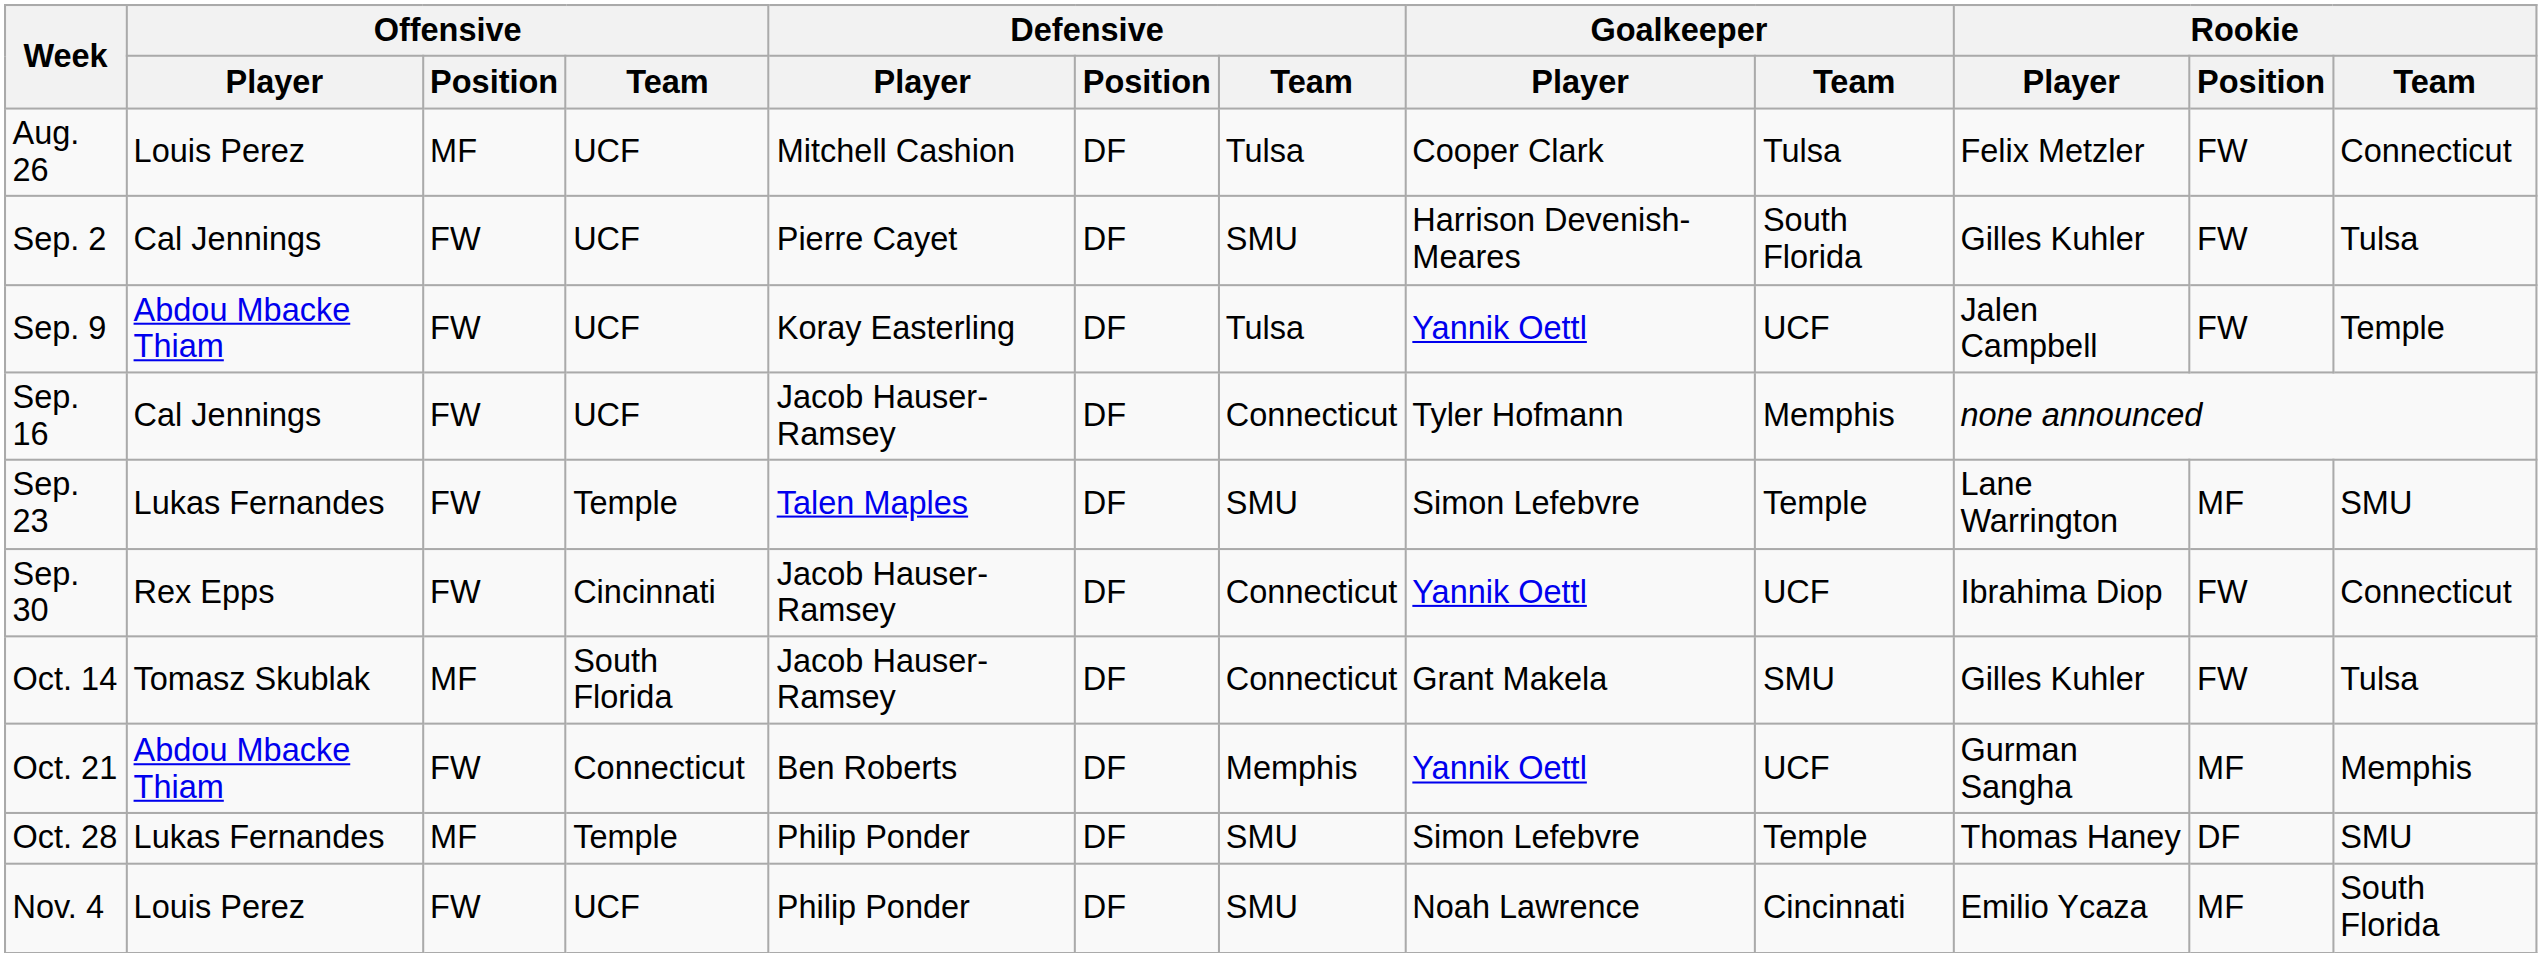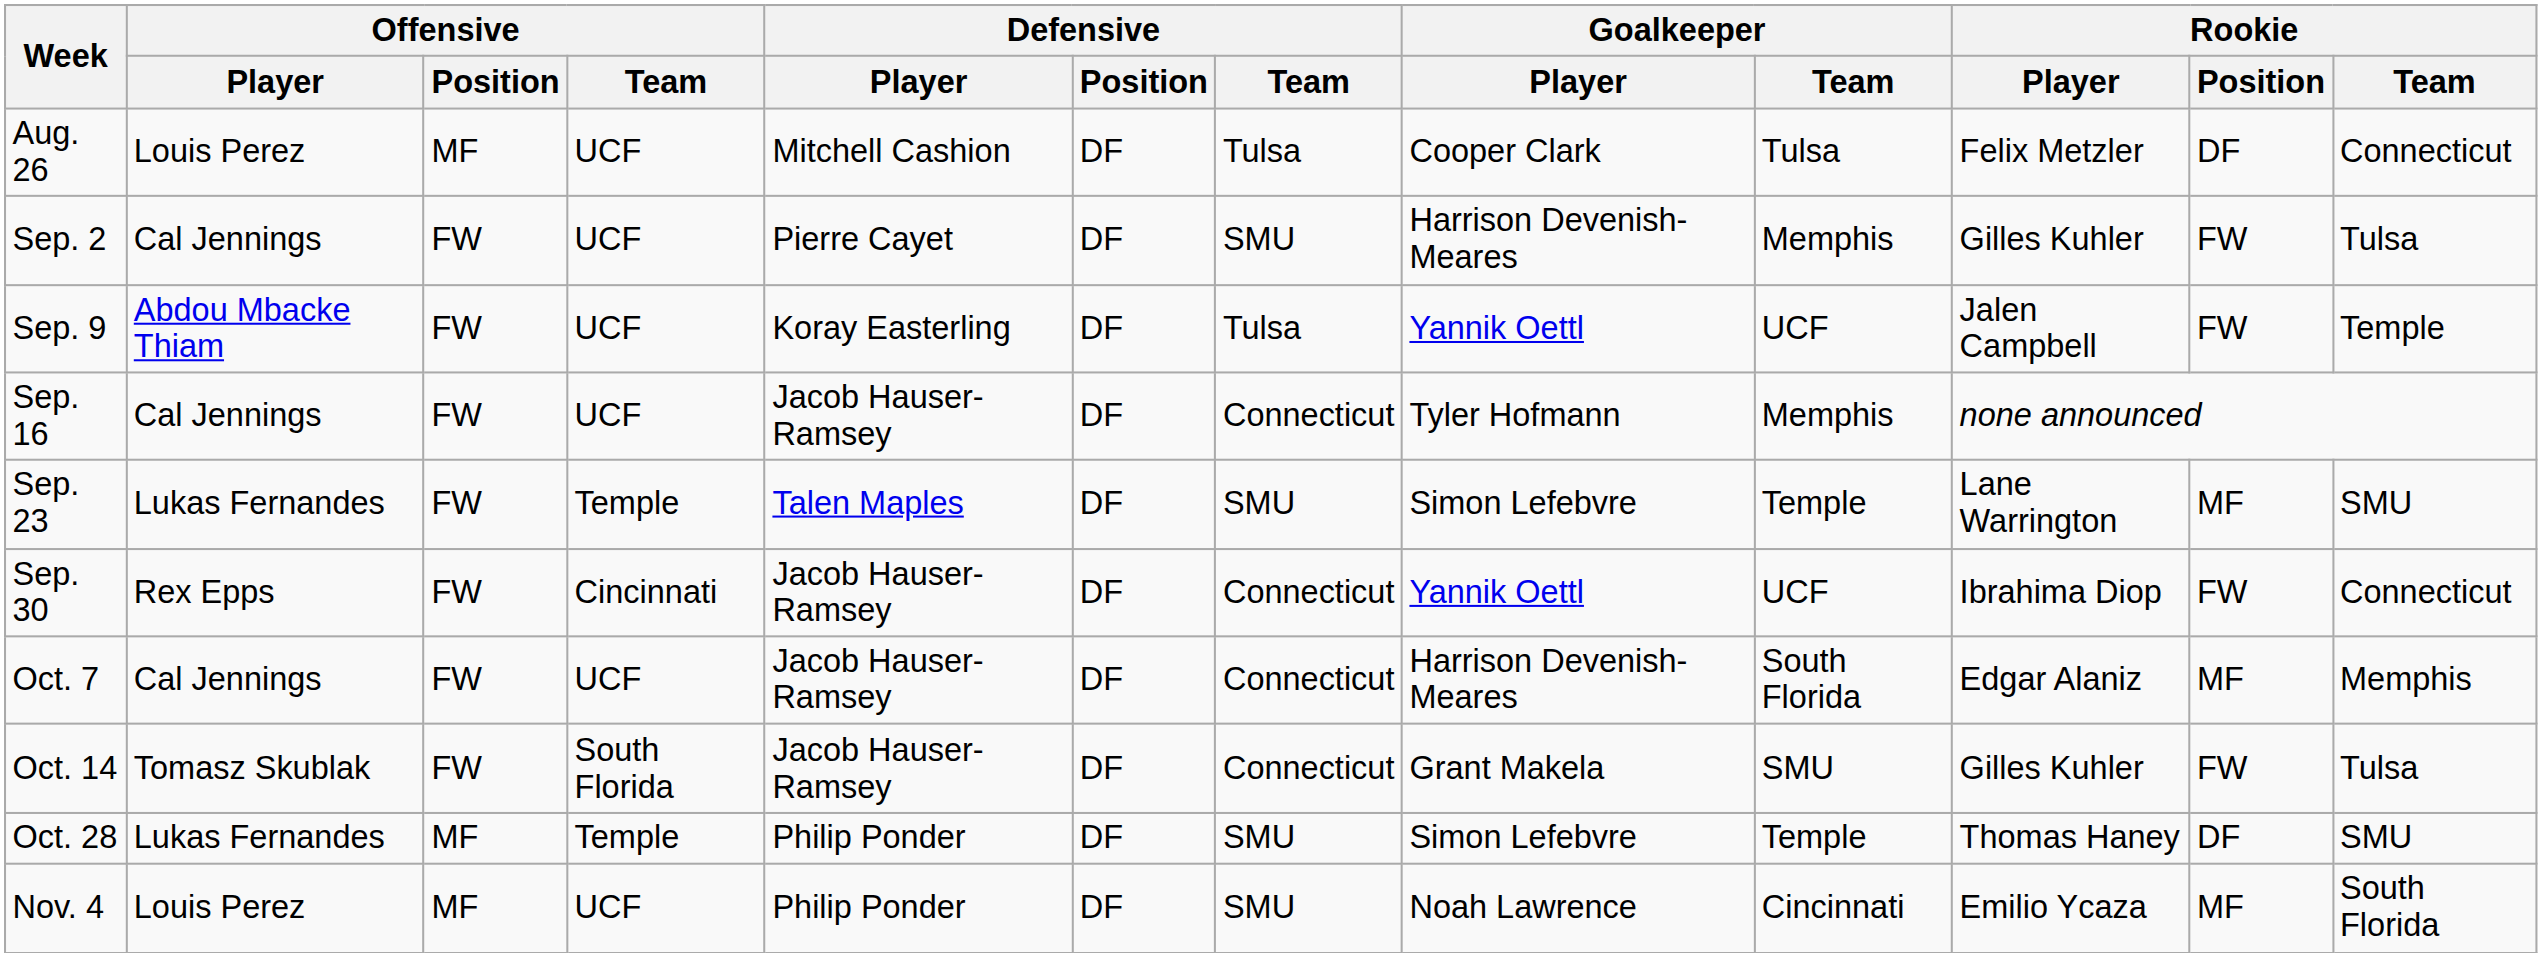 <table class="wikitable">
 <tr>
 <th rowspan="2">Week</th>
 <th colspan="3">Offensive</th>
 <th colspan="3">Defensive</th>
 <th colspan="2">Goalkeeper</th>
 <th colspan="3">Rookie</th>
 </tr>
 <tr>
 <th>Player</th>
 <th>Position</th>
 <th>Team</th>
 <th>Player</th>
 <th>Position</th>
 <th>Team</th>
 <th>Player</th>
 <th>Team</th>
 <th>Player</th>
 <th>Position</th>
 <th>Team</th>
 </tr>
 <tr>
 <td>Aug. 26</td>
 <td>Louis Perez</td>
 <td>MF</td>
 <td>UCF</td>
 <td>Mitchell Cashion</td>
 <td>DF</td>
 <td>Tulsa</td>
 <td>Cooper Clark</td>
 <td>Tulsa</td>
 <td>Felix Metzler</td>
-<td>FW</td>
+<td>DF</td>
 <td>Connecticut</td>
 </tr>
 <tr>
 <td>Sep. 2</td>
 <td>Cal Jennings</td>
 <td>FW</td>
 <td>UCF</td>
 <td>Pierre Cayet</td>
 <td>DF</td>
 <td>SMU</td>
 <td>Harrison Devenish-Meares</td>
-<td>South Florida</td>
+<td>Memphis</td>
 <td>Gilles Kuhler</td>
 <td>FW</td>
 <td>Tulsa</td>
 </tr>
 <tr>
 <td>Sep. 9</td>
 <td><a href='#'>Abdou Mbacke Thiam</a></td>
 <td>FW</td>
 <td>UCF</td>
 <td>Koray Easterling</td>
 <td>DF</td>
 <td>Tulsa</td>
 <td><a href='#'>Yannik Oettl</a></td>
 <td>UCF</td>
 <td>Jalen Campbell</td>
 <td>FW</td>
 <td>Temple</td>
 </tr>
 <tr>
 <td>Sep. 16</td>
 <td>Cal Jennings</td>
 <td>FW</td>
 <td>UCF</td>
 <td>Jacob Hauser-Ramsey</td>
 <td>DF</td>
 <td>Connecticut</td>
 <td>Tyler Hofmann</td>
 <td>Memphis</td>
 <td colspan="3"><em>none announced</em></td>
 </tr>
 <tr>
 <td>Sep. 23</td>
 <td>Lukas Fernandes</td>
 <td>FW</td>
 <td>Temple</td>
 <td><a href='#'>Talen Maples</a></td>
 <td>DF</td>
 <td>SMU</td>
 <td>Simon Lefebvre</td>
 <td>Temple</td>
 <td>Lane Warrington</td>
 <td>MF</td>
 <td>SMU</td>
 </tr>
 <tr>
 <td>Sep. 30</td>
 <td>Rex Epps</td>
 <td>FW</td>
 <td>Cincinnati</td>
 <td>Jacob Hauser-Ramsey</td>
 <td>DF</td>
 <td>Connecticut</td>
 <td><a href='#'>Yannik Oettl</a></td>
 <td>UCF</td>
 <td>Ibrahima Diop</td>
 <td>FW</td>
 <td>Connecticut</td>
 </tr>
 <tr>
+<td>Oct. 7</td>
+<td>Cal Jennings</td>
+<td>FW</td>
+<td>UCF</td>
+<td>Jacob Hauser-Ramsey</td>
+<td>DF</td>
+<td>Connecticut</td>
+<td>Harrison Devenish-Meares</td>
+<td>South Florida</td>
+<td>Edgar Alaniz</td>
+<td>MF</td>
+<td>Memphis</td>
+</tr>
+<tr>
 <td>Oct. 14</td>
 <td>Tomasz Skublak</td>
-<td>MF</td>
+<td>FW</td>
 <td>South Florida</td>
 <td>Jacob Hauser-Ramsey</td>
 <td>DF</td>
 <td>Connecticut</td>
 <td>Grant Makela</td>
 <td>SMU</td>
 <td>Gilles Kuhler</td>
 <td>FW</td>
 <td>Tulsa</td>
-</tr>
-<tr>
-<td>Oct. 21</td>
-<td><a href='#'>Abdou Mbacke Thiam</a></td>
-<td>FW</td>
-<td>Connecticut</td>
-<td>Ben Roberts</td>
-<td>DF</td>
-<td>Memphis</td>
-<td><a href='#'>Yannik Oettl</a></td>
-<td>UCF</td>
-<td>Gurman Sangha</td>
-<td>MF</td>
-<td>Memphis</td>
 </tr>
 <tr>
 <td>Oct. 28</td>
 <td>Lukas Fernandes</td>
 <td>MF</td>
 <td>Temple</td>
 <td>Philip Ponder</td>
 <td>DF</td>
 <td>SMU</td>
 <td>Simon Lefebvre</td>
 <td>Temple</td>
 <td>Thomas Haney</td>
 <td>DF</td>
 <td>SMU</td>
 </tr>
 <tr>
 <td>Nov. 4</td>
 <td>Louis Perez</td>
-<td>FW</td>
+<td>MF</td>
 <td>UCF</td>
 <td>Philip Ponder</td>
 <td>DF</td>
 <td>SMU</td>
 <td>Noah Lawrence</td>
 <td>Cincinnati</td>
 <td>Emilio Ycaza</td>
 <td>MF</td>
 <td>South Florida</td>
 </tr>
 </table>
